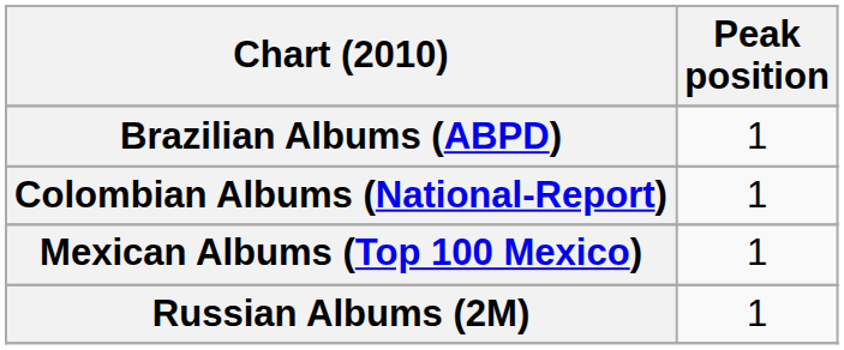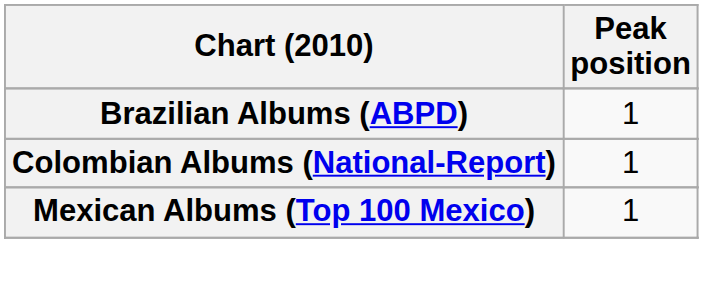 <table class="wikitable sortable plainrowheaders" style="text-align:center">
 <tr>
 <th scope="col">Chart (2010)</th>
 <th scope="col">Peak<br>position</th>
 </tr>
 <tr>
 </tr>
 <tr>
 </tr>
 <tr>
 </tr>
 <tr>
 </tr>
 <tr>
 <th scope="row">Brazilian Albums (<a href='#'>ABPD</a>)</th>
 <td style="text-align:center;">1</td>
 </tr>
 <tr>
 </tr>
 <tr>
 <th scope="row">Colombian Albums (<a href='#'>National-Report</a>)</th>
 <td style="text-align:center;">1</td>
 </tr>
 <tr>
 </tr>
 <tr>
 </tr>
 <tr>
 </tr>
 <tr>
 </tr>
 <tr>
 </tr>
 <tr>
 </tr>
 <tr>
 </tr>
 <tr>
 </tr>
 <tr>
 </tr>
 <tr>
 </tr>
 <tr>
 </tr>
 <tr>
 </tr>
 <tr>
 <th scope="row">Mexican Albums (<a href='#'>Top 100 Mexico</a>)</th>
 <td style="text-align:center;">1</td>
 </tr>
 <tr>
 </tr>
 <tr>
 </tr>
 <tr>
 </tr>
 <tr>
 </tr>
 <tr>
-<th scope="row">Russian Albums (2M)</th>
-<td>1</td>
-</tr>
-<tr>
 </tr>
 <tr>
 </tr>
 <tr>
 </tr>
 <tr>
 </tr>
 <tr>
 </tr>
 <tr>
 </tr>
 <tr>
 </tr>
 <tr>
 </tr>
 </table>
